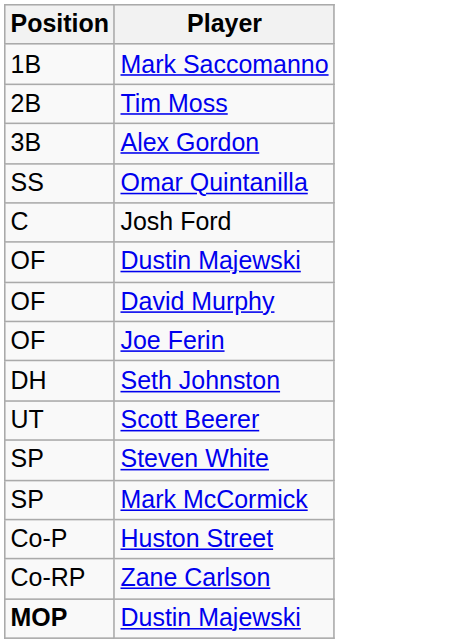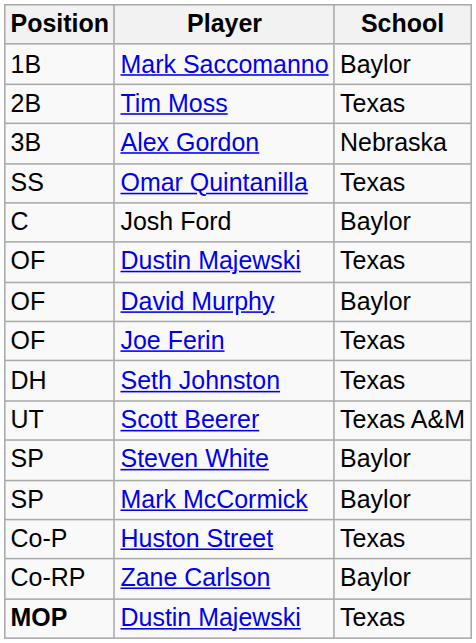 <table class="wikitable">
 <tr>
 <th>Position</th>
 <th>Player</th>
+<th>School</th>
 </tr>
 <tr>
 <td>1B</td>
 <td><a href='#'>Mark Saccomanno</a></td>
+<td>Baylor</td>
 </tr>
 <tr>
 <td>2B</td>
 <td><a href='#'>Tim Moss</a></td>
+<td>Texas</td>
 </tr>
 <tr>
 <td>3B</td>
 <td><a href='#'>Alex Gordon</a></td>
+<td>Nebraska</td>
 </tr>
 <tr>
 <td>SS</td>
 <td><a href='#'>Omar Quintanilla</a></td>
+<td>Texas</td>
 </tr>
 <tr>
 <td>C</td>
 <td>Josh Ford</td>
+<td>Baylor</td>
 </tr>
 <tr>
 <td>OF</td>
 <td><a href='#'>Dustin Majewski</a></td>
+<td>Texas</td>
 </tr>
 <tr>
 <td>OF</td>
 <td><a href='#'>David Murphy</a></td>
+<td>Baylor</td>
 </tr>
 <tr>
 <td>OF</td>
 <td><a href='#'>Joe Ferin</a></td>
+<td>Texas</td>
 </tr>
 <tr>
 <td>DH</td>
 <td><a href='#'>Seth Johnston</a></td>
+<td>Texas</td>
 </tr>
 <tr>
 <td>UT</td>
 <td><a href='#'>Scott Beerer</a></td>
+<td>Texas A&M</td>
 </tr>
 <tr>
 <td>SP</td>
 <td><a href='#'>Steven White</a></td>
+<td>Baylor</td>
 </tr>
 <tr>
 <td>SP</td>
 <td><a href='#'>Mark McCormick</a></td>
+<td>Baylor</td>
 </tr>
 <tr>
 <td>Co-P</td>
 <td><a href='#'>Huston Street</a></td>
+<td>Texas</td>
 </tr>
 <tr>
 <td>Co-RP</td>
 <td><a href='#'>Zane Carlson</a></td>
+<td>Baylor</td>
 </tr>
 <tr>
 <td><strong>MOP</strong></td>
 <td><a href='#'>Dustin Majewski</a></td>
+<td>Texas</td>
 </tr>
 </table>
